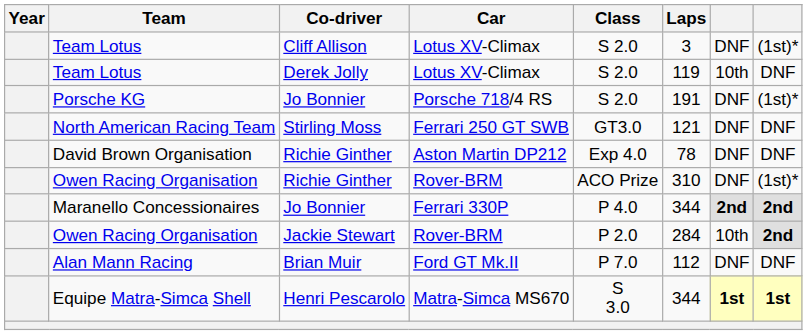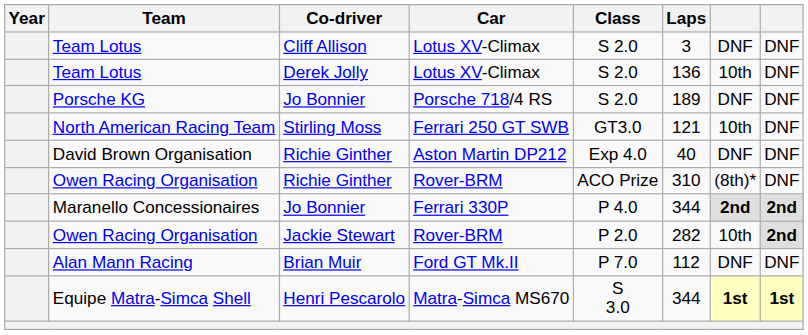 <table class="wikitable" style="text-align:center; font-size:90%">
 <tr>
 <th>Year</th>
 <th>Team</th>
 <th>Co-driver</th>
 <th>Car</th>
 <th>Class</th>
 <th>Laps</th>
 <th></th>
 <th></th>
 </tr>
 <tr>
 <th></th>
 <td align="left"> <a href='#'>Team Lotus</a></td>
 <td align="left"> <a href='#'>Cliff Allison</a></td>
 <td align="left"><a href='#'>Lotus XV</a>-Climax</td>
 <td>S 2.0</td>
 <td>3</td>
 <td>DNF</td>
-<td>(1st)*</td>
+<td>DNF</td>
 </tr>
 <tr>
 <th></th>
 <td align="left"> <a href='#'>Team Lotus</a></td>
 <td align="left"> <a href='#'>Derek Jolly</a></td>
 <td align="left"><a href='#'>Lotus XV</a>-Climax</td>
 <td>S 2.0</td>
-<td>119</td>
+<td>136</td>
 <td>10th</td>
 <td>DNF</td>
 </tr>
 <tr>
 <th></th>
 <td align="left"> <a href='#'>Porsche KG</a></td>
 <td align="left"> <a href='#'>Jo Bonnier</a></td>
 <td align="left"><a href='#'>Porsche 718</a>/4 RS</td>
 <td>S 2.0</td>
-<td>191</td>
+<td>189</td>
 <td>DNF</td>
-<td>(1st)*</td>
+<td>DNF</td>
 </tr>
 <tr>
 <th></th>
 <td align="left"> <a href='#'>North American Racing Team</a></td>
 <td align="left"> <a href='#'>Stirling Moss</a></td>
 <td align="left"><a href='#'>Ferrari 250 GT SWB</a></td>
 <td>GT3.0</td>
 <td>121</td>
-<td>DNF</td>
+<td>10th</td>
 <td>DNF</td>
 </tr>
 <tr>
 <th></th>
 <td align="left"> David Brown Organisation</td>
 <td align="left"> <a href='#'>Richie Ginther</a></td>
 <td align="left"><a href='#'>Aston Martin DP212</a></td>
 <td>Exp 4.0</td>
-<td>78</td>
+<td>40</td>
 <td>DNF</td>
 <td>DNF</td>
 </tr>
 <tr>
 <th></th>
 <td align="left"> <a href='#'>Owen Racing Organisation</a></td>
 <td align="left"> <a href='#'>Richie Ginther</a></td>
 <td align="left"><a href='#'>Rover-BRM</a></td>
 <td>ACO Prize</td>
 <td>310</td>
+<td>(8th)*</td>
 <td>DNF</td>
-<td>(1st)*</td>
 </tr>
 <tr>
 <th></th>
 <td align="left"> Maranello Concessionaires</td>
 <td align="left"> <a href='#'>Jo Bonnier</a></td>
 <td align="left"><a href='#'>Ferrari 330P</a></td>
 <td>P 4.0</td>
 <td>344</td>
 <td style="background:#DFDFDF;"><strong>2nd</strong></td>
 <td style="background:#DFDFDF;"><strong>2nd</strong></td>
 </tr>
 <tr>
 <th></th>
 <td align="left"> <a href='#'>Owen Racing Organisation</a></td>
 <td align="left"> <a href='#'>Jackie Stewart</a></td>
 <td align="left"><a href='#'>Rover-BRM</a></td>
 <td>P 2.0</td>
-<td>284</td>
+<td>282</td>
 <td>10th</td>
 <td style="background:#dfdfdf;"><strong>2nd</strong></td>
 </tr>
 <tr>
 <th></th>
 <td align="left"> <a href='#'>Alan Mann Racing</a></td>
 <td align="left"> <a href='#'>Brian Muir</a></td>
 <td align="left"><a href='#'>Ford GT Mk.II</a></td>
 <td>P 7.0</td>
 <td>112</td>
 <td>DNF</td>
 <td>DNF</td>
 </tr>
 <tr>
 <th></th>
 <td align="left"> Equipe <a href='#'>Matra</a>-<a href='#'>Simca</a> <a href='#'>Shell</a></td>
 <td align="left"> <a href='#'>Henri Pescarolo</a></td>
 <td align="left"><a href='#'>Matra</a>-<a href='#'>Simca</a> MS670</td>
 <td>S<br>3.0</td>
 <td>344</td>
 <td style="background:#FFFFBF;"><strong>1st</strong></td>
 <td style="background:#FFFFBF;"><strong>1st</strong></td>
 </tr>
 <tr>
 <th colspan="8"></th>
 </tr>
 </table>
